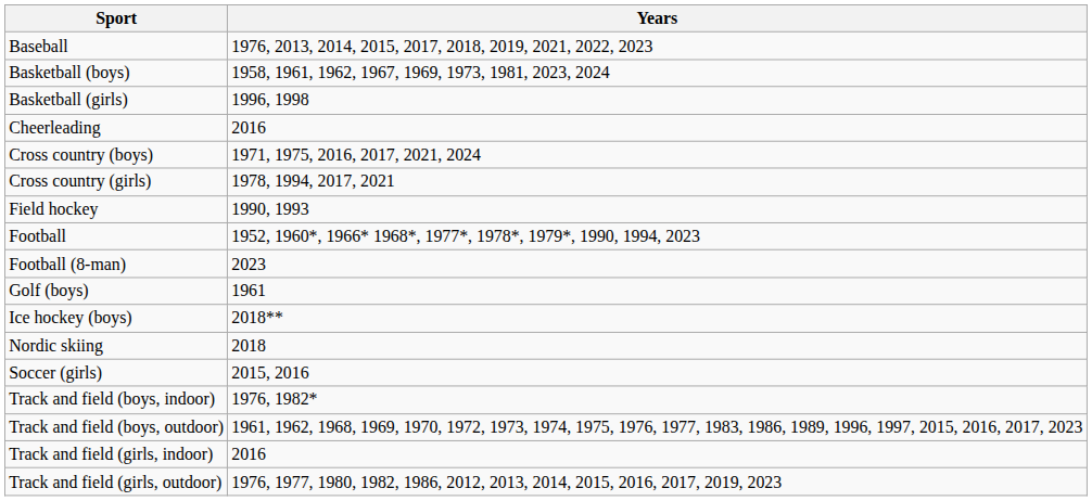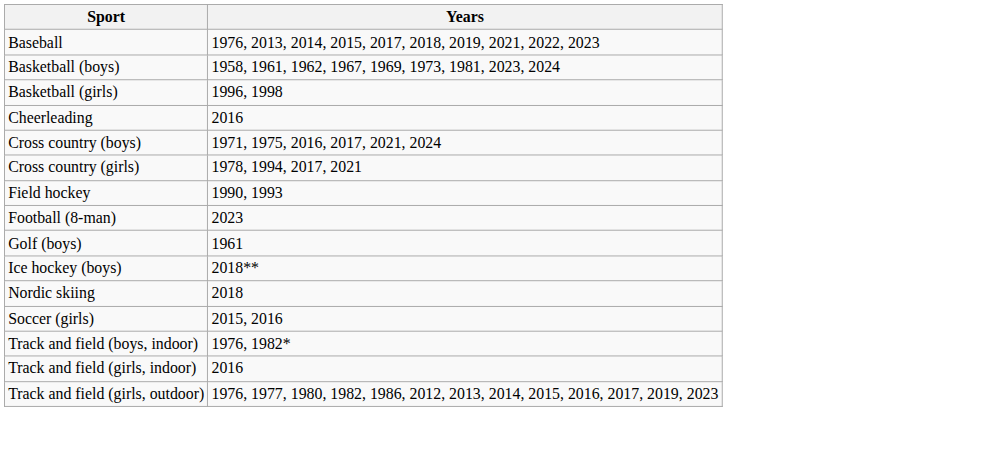 <table class="wikitable">
 <tr>
 <th>Sport</th>
 <th>Years</th>
 </tr>
 <tr>
 <td>Baseball</td>
 <td>1976, 2013, 2014, 2015, 2017, 2018, 2019, 2021, 2022, 2023</td>
 </tr>
 <tr>
 <td>Basketball (boys)</td>
 <td>1958, 1961, 1962, 1967, 1969, 1973, 1981, 2023, 2024</td>
 </tr>
 <tr>
 <td>Basketball (girls)</td>
 <td>1996, 1998</td>
 </tr>
 <tr>
 <td>Cheerleading</td>
 <td>2016</td>
 </tr>
 <tr>
 <td>Cross country (boys)</td>
 <td>1971, 1975, 2016, 2017, 2021, 2024</td>
 </tr>
 <tr>
 <td>Cross country (girls)</td>
 <td>1978, 1994, 2017, 2021</td>
 </tr>
 <tr>
 <td>Field hockey</td>
 <td>1990, 1993</td>
 </tr>
 <tr>
-<td>Football</td>
-<td>1952, 1960*, 1966* 1968*, 1977*, 1978*, 1979*, 1990, 1994, 2023</td>
-</tr>
-<tr>
 <td>Football (8-man)</td>
 <td>2023</td>
 </tr>
 <tr>
 <td>Golf (boys)</td>
 <td>1961</td>
 </tr>
 <tr>
 <td>Ice hockey (boys)</td>
 <td>2018**</td>
 </tr>
 <tr>
 <td>Nordic skiing</td>
 <td>2018</td>
 </tr>
 <tr>
 <td>Soccer (girls)</td>
 <td>2015, 2016</td>
 </tr>
 <tr>
 <td>Track and field (boys, indoor)</td>
 <td>1976, 1982*</td>
 </tr>
 <tr>
-<td>Track and field (boys, outdoor)</td>
-<td>1961, 1962, 1968, 1969, 1970, 1972, 1973, 1974, 1975, 1976, 1977, 1983, 1986, 1989, 1996, 1997, 2015, 2016, 2017, 2023</td>
-</tr>
-<tr>
 <td>Track and field (girls, indoor)</td>
 <td>2016</td>
 </tr>
 <tr>
 <td>Track and field (girls, outdoor)</td>
 <td>1976, 1977, 1980, 1982, 1986, 2012, 2013, 2014, 2015, 2016, 2017, 2019, 2023</td>
 </tr>
 </table>
